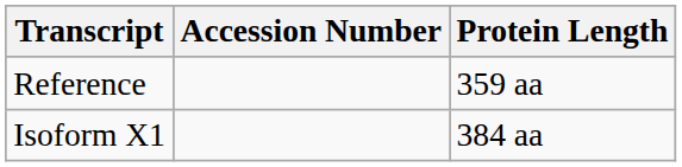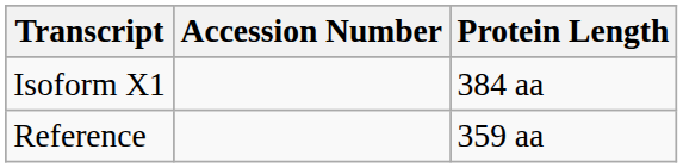 <table class="wikitable">
 <tr>
 <th>Transcript</th>
 <th>Accession Number</th>
 <th>Protein Length</th>
 </tr>
 <tr>
+<td>Isoform X1</td>
+<td></td>
+<td>384 aa</td>
+</tr>
+<tr>
 <td>Reference</td>
 <td></td>
 <td>359 aa</td>
 </tr>
-<tr>
-<td>Isoform X1</td>
-<td></td>
-<td>384 aa</td>
-</tr>
 </table>
